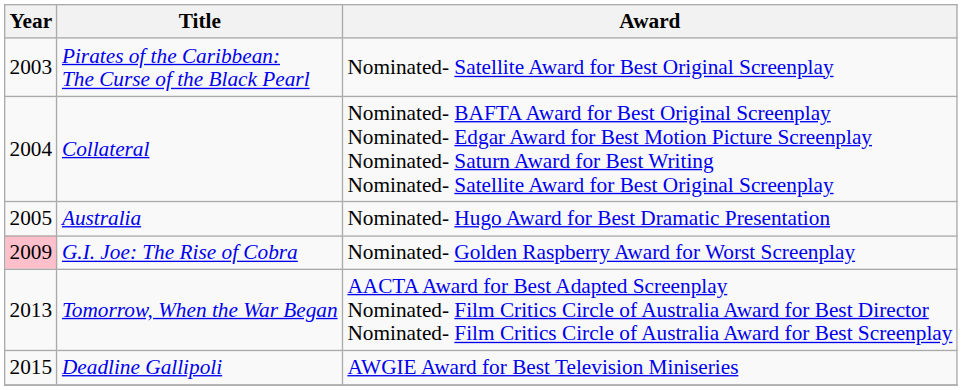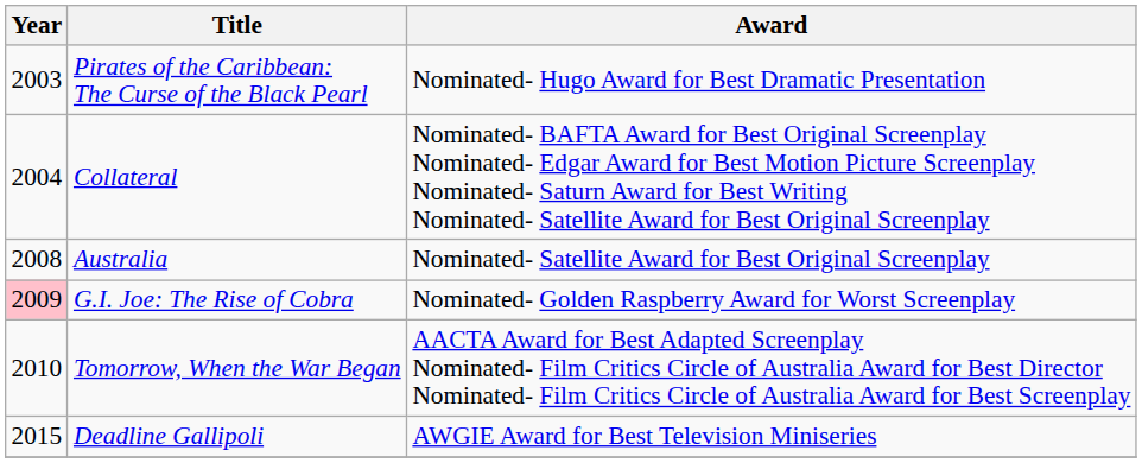 <table class="wikitable">
 <tr>
 <th>Year</th>
 <th>Title</th>
 <th>Award</th>
 </tr>
 <tr>
 <td>2003</td>
 <td><em><a href='#'>Pirates of the Caribbean:<br>The Curse of the Black Pearl</a></em></td>
-<td>Nominated- <a href='#'>Satellite Award for Best Original Screenplay</a></td>
+<td>Nominated- <a href='#'>Hugo Award for Best Dramatic Presentation</a></td>
 </tr>
 <tr>
 <td>2004</td>
 <td><em><a href='#'>Collateral</a></em></td>
 <td>Nominated- <a href='#'>BAFTA Award for Best Original Screenplay</a><br>Nominated- <a href='#'>Edgar Award for Best Motion Picture Screenplay</a><br>Nominated- <a href='#'>Saturn Award for Best Writing</a><br>Nominated- <a href='#'>Satellite Award for Best Original Screenplay</a></td>
 </tr>
 <tr>
-<td>2005</td>
+<td>2008</td>
 <td><em><a href='#'>Australia</a></em></td>
-<td>Nominated- <a href='#'>Hugo Award for Best Dramatic Presentation</a></td>
+<td>Nominated- <a href='#'>Satellite Award for Best Original Screenplay</a></td>
 </tr>
 <tr>
 <td style="background: pink;">2009</td>
 <td><em><a href='#'>G.I. Joe: The Rise of Cobra</a></em></td>
 <td>Nominated- <a href='#'>Golden Raspberry Award for Worst Screenplay</a></td>
 </tr>
 <tr>
-<td>2013</td>
+<td>2010</td>
 <td><em><a href='#'>Tomorrow, When the War Began</a></em></td>
 <td><a href='#'>AACTA Award for Best Adapted Screenplay</a><br>Nominated- <a href='#'>Film Critics Circle of Australia Award for Best Director</a><br>Nominated- <a href='#'>Film Critics Circle of Australia Award for Best Screenplay</a></td>
 </tr>
 <tr>
 <td>2015</td>
 <td><em><a href='#'>Deadline Gallipoli</a></em></td>
 <td><a href='#'>AWGIE Award for Best Television Miniseries</a></td>
 </tr>
 <tr>
 </tr>
 </table>
